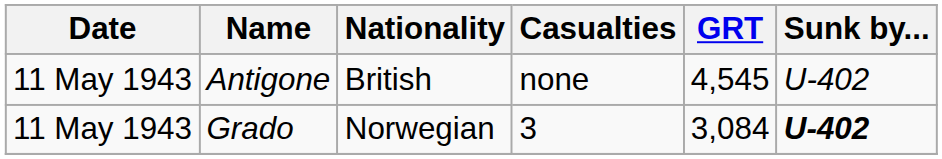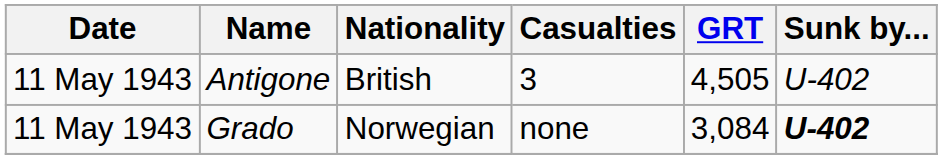 <table class="wikitable" style="margin:1em auto;">
 <tr>
 <th>Date</th>
 <th>Name</th>
 <th>Nationality</th>
 <th>Casualties</th>
 <th><a href='#'>GRT</a></th>
 <th>Sunk by...</th>
 </tr>
 <tr>
 <td>11 May 1943</td>
 <td><em>Antigone</em></td>
 <td>British</td>
-<td>none</td>
-<td>4,545</td>
+<td>3</td>
+<td>4,505</td>
 <td><em>U-402</em></td>
 </tr>
 <tr>
 <td>11 May 1943</td>
 <td><em>Grado</em></td>
 <td>Norwegian</td>
-<td>3</td>
+<td>none</td>
 <td>3,084</td>
 <td><strong><em>U-402</em></strong></td>
 </tr>
 <tr>
 </tr>
 </table>
